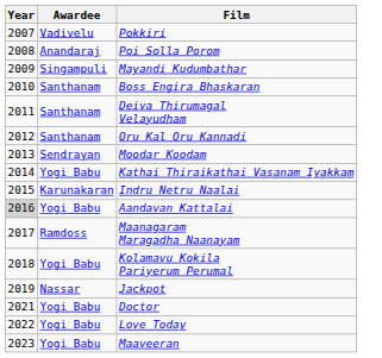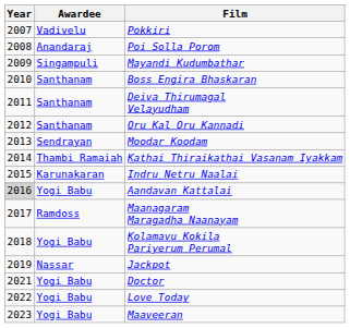 <table class="wikitable">
 <tr>
 <th>Year</th>
 <th>Awardee</th>
 <th>Film</th>
 </tr>
 <tr>
 <td>2007</td>
 <td><a href='#'>Vadivelu</a></td>
 <td><em><a href='#'>Pokkiri</a></em></td>
 </tr>
 <tr>
 <td>2008</td>
 <td><a href='#'>Anandaraj</a></td>
 <td><em><a href='#'>Poi Solla Porom</a></em></td>
 </tr>
 <tr>
 <td>2009</td>
 <td><a href='#'>Singampuli</a></td>
 <td><em><a href='#'>Mayandi Kudumbathar</a></em></td>
 </tr>
 <tr>
 <td>2010</td>
 <td><a href='#'>Santhanam</a></td>
 <td><em><a href='#'>Boss Engira Bhaskaran</a></em></td>
 </tr>
 <tr>
 <td>2011</td>
 <td><a href='#'>Santhanam</a></td>
 <td><em><a href='#'>Deiva Thirumagal</a></em><br><em><a href='#'>Velayudham</a></em></td>
 </tr>
 <tr>
 <td>2012</td>
 <td><a href='#'>Santhanam</a></td>
 <td><em><a href='#'>Oru Kal Oru Kannadi</a></em></td>
 </tr>
 <tr>
 <td>2013</td>
 <td><a href='#'>Sendrayan</a></td>
 <td><em><a href='#'>Moodar Koodam</a></em></td>
 </tr>
 <tr>
 <td>2014</td>
-<td><a href='#'>Yogi Babu</a></td>
+<td><a href='#'>Thambi Ramaiah</a></td>
 <td><em><a href='#'>Kathai Thiraikathai Vasanam Iyakkam</a></em></td>
 </tr>
 <tr>
 <td>2015</td>
 <td><a href='#'>Karunakaran</a></td>
 <td><em><a href='#'>Indru Netru Naalai</a></em></td>
 </tr>
 <tr>
 <td style="background: lightgrey;">2016</td>
 <td><a href='#'>Yogi Babu</a></td>
 <td><em><a href='#'>Aandavan Kattalai</a></em></td>
 </tr>
 <tr>
 <td>2017</td>
 <td><a href='#'>Ramdoss</a></td>
 <td><em><a href='#'>Maanagaram</a></em><br><em><a href='#'>Maragadha Naanayam</a></em></td>
 </tr>
 <tr>
 <td>2018</td>
 <td><a href='#'>Yogi Babu</a></td>
 <td><em><a href='#'>Kolamavu Kokila</a></em><br> <em><a href='#'>Pariyerum Perumal</a></em></td>
 </tr>
 <tr>
 <td>2019</td>
 <td><a href='#'>Nassar</a></td>
 <td><em><a href='#'>Jackpot</a></em></td>
 </tr>
 <tr>
 <td>2021</td>
 <td><a href='#'>Yogi Babu</a></td>
 <td><a href='#'><em>Doctor</em></a></td>
 </tr>
 <tr>
 <td>2022</td>
 <td><a href='#'>Yogi Babu</a></td>
 <td><em><a href='#'>Love Today</a></em></td>
 </tr>
 <tr>
 <td>2023</td>
 <td><a href='#'>Yogi Babu</a></td>
 <td><em><a href='#'>Maaveeran</a></em></td>
 </tr>
 </table>
